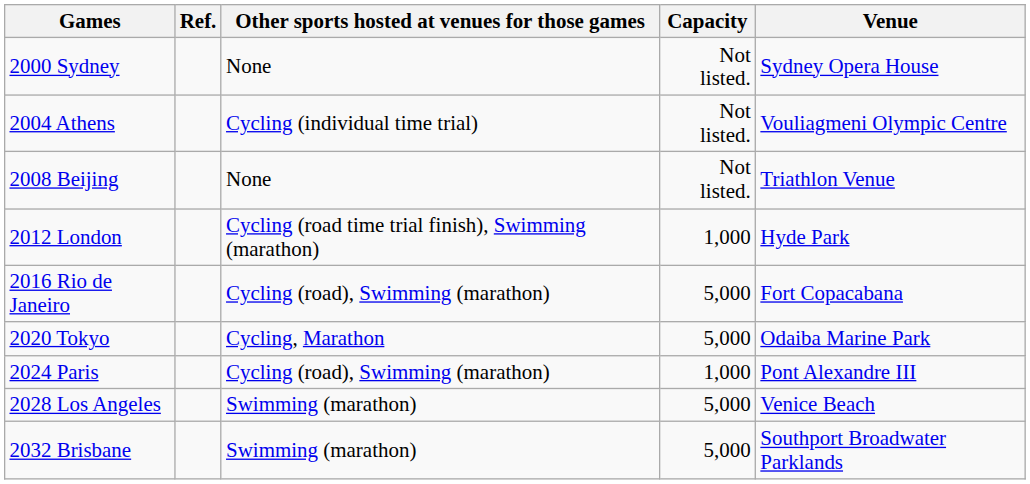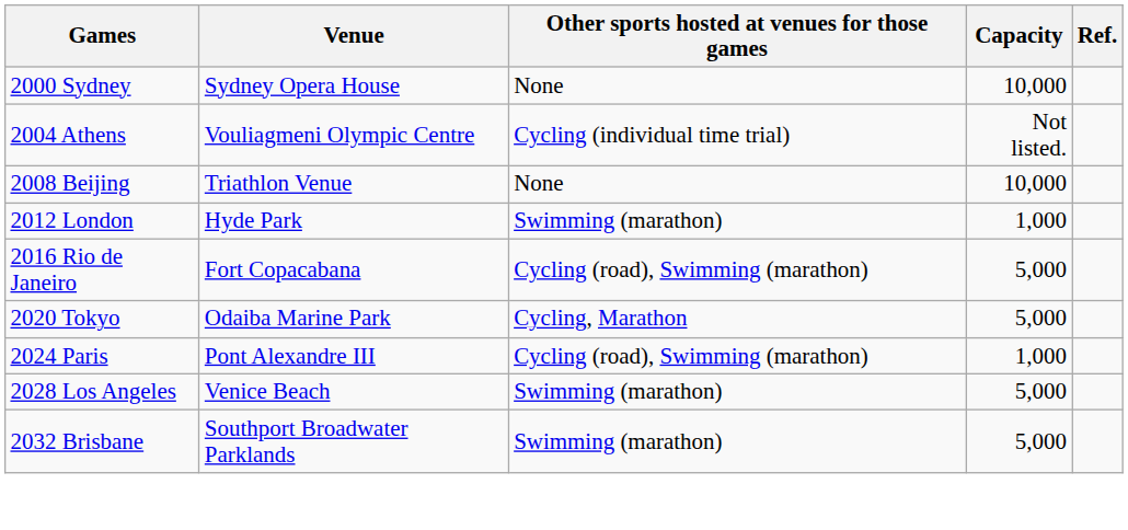 <table class="wikitable sortable" width=780px>
 <tr>
 <th>Games</th>
-<th>Ref.</th>
+<th>Venue</th>
 <th>Other sports hosted at venues for those games</th>
 <th>Capacity</th>
-<th>Venue</th>
+<th>Ref.</th>
 </tr>
 <tr>
 <td><a href='#'>2000 Sydney</a></td>
+<td><a href='#'>Sydney Opera House</a></td>
+<td>None</td>
+<td align="right">10,000</td>
 <td align=center></td>
-<td>None</td>
-<td align="right">Not listed.</td>
-<td><a href='#'>Sydney Opera House</a></td>
 </tr>
 <tr>
 <td><a href='#'>2004 Athens</a></td>
-<td align=center></td>
+<td><a href='#'>Vouliagmeni Olympic Centre</a></td>
 <td><a href='#'>Cycling</a> (individual time trial)</td>
 <td align="right">Not listed.</td>
-<td><a href='#'>Vouliagmeni Olympic Centre</a></td>
+<td align=center></td>
 </tr>
 <tr>
 <td><a href='#'>2008 Beijing</a></td>
+<td><a href='#'>Triathlon Venue</a></td>
+<td>None</td>
+<td align="right">10,000</td>
 <td align=center></td>
-<td>None</td>
-<td align="right">Not listed.</td>
-<td><a href='#'>Triathlon Venue</a></td>
 </tr>
 <tr>
 <td><a href='#'>2012 London</a></td>
+<td><a href='#'>Hyde Park</a></td>
+<td><a href='#'>Swimming</a> (marathon)</td>
+<td align="right">1,000</td>
 <td align=center></td>
-<td><a href='#'>Cycling</a> (road time trial finish), <a href='#'>Swimming</a> (marathon)</td>
-<td align="right">1,000</td>
-<td><a href='#'>Hyde Park</a></td>
 </tr>
 <tr>
 <td><a href='#'>2016 Rio de Janeiro</a></td>
-<td align="center"></td>
+<td><a href='#'>Fort Copacabana</a></td>
 <td><a href='#'>Cycling</a> (road), <a href='#'>Swimming</a> (marathon)</td>
 <td align="right">5,000</td>
-<td><a href='#'>Fort Copacabana</a></td>
+<td align="center"></td>
 </tr>
 <tr>
 <td><a href='#'>2020 Tokyo</a></td>
-<td align="center"></td>
+<td><a href='#'>Odaiba Marine Park</a></td>
 <td><a href='#'>Cycling</a>, <a href='#'>Marathon</a></td>
 <td align="right">5,000</td>
-<td><a href='#'>Odaiba Marine Park</a></td>
+<td align="center"></td>
 </tr>
 <tr>
 <td><a href='#'>2024 Paris</a></td>
-<td align="center"></td>
+<td><a href='#'>Pont Alexandre III</a></td>
 <td><a href='#'>Cycling</a> (road), <a href='#'>Swimming</a> (marathon)</td>
 <td align="right">1,000</td>
-<td><a href='#'>Pont Alexandre III</a></td>
+<td align="center"></td>
 </tr>
 <tr>
 <td><a href='#'>2028 Los Angeles</a></td>
-<td align="center"></td>
+<td><a href='#'>Venice Beach</a></td>
 <td><a href='#'>Swimming</a> (marathon)</td>
 <td align="right">5,000</td>
-<td><a href='#'>Venice Beach</a></td>
+<td align="center"></td>
 </tr>
 <tr>
 <td><a href='#'>2032 Brisbane</a></td>
-<td align="center"></td>
+<td><a href='#'>Southport Broadwater Parklands</a></td>
 <td><a href='#'>Swimming</a> (marathon)</td>
 <td align="right">5,000</td>
-<td><a href='#'>Southport Broadwater Parklands</a></td>
+<td align="center"></td>
 </tr>
 </table>
